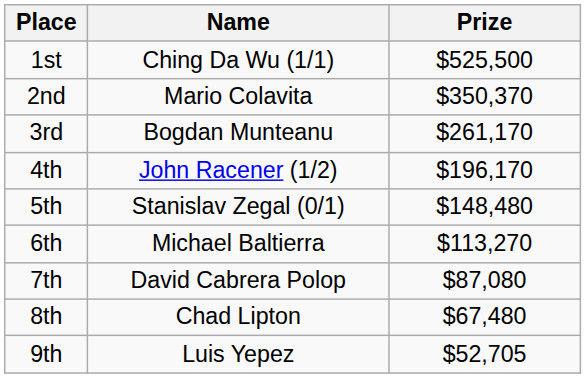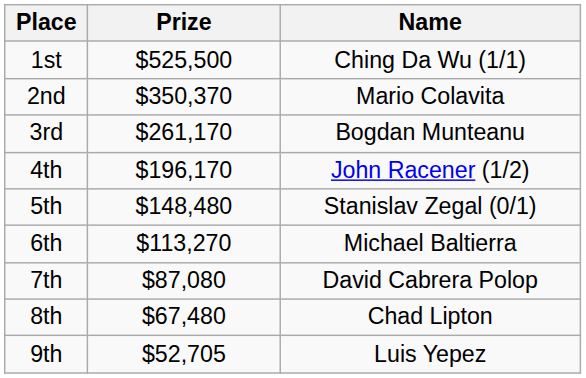 <table class="wikitable">
 <tr>
 <th width="50">Place</th>
+<th width="125">Prize</th>
 <th width="200">Name</th>
-<th width="125">Prize</th>
 </tr>
 <tr>
 <td align=center>1st</td>
+<td align=center>$525,500</td>
 <td align=center> Ching Da Wu (1/1)</td>
-<td align=center>$525,500</td>
 </tr>
 <tr>
 <td align=center>2nd</td>
+<td align=center>$350,370</td>
 <td align=center> Mario Colavita</td>
-<td align=center>$350,370</td>
 </tr>
 <tr>
 <td align=center>3rd</td>
+<td align=center>$261,170</td>
 <td align=center> Bogdan Munteanu</td>
-<td align=center>$261,170</td>
 </tr>
 <tr>
 <td align=center>4th</td>
+<td align=center>$196,170</td>
 <td align=center> <a href='#'>John Racener</a> (1/2)</td>
-<td align=center>$196,170</td>
 </tr>
 <tr>
 <td align=center>5th</td>
+<td align=center>$148,480</td>
 <td align=center> Stanislav Zegal (0/1)</td>
-<td align=center>$148,480</td>
 </tr>
 <tr>
 <td align=center>6th</td>
+<td align=center>$113,270</td>
 <td align=center> Michael Baltierra</td>
-<td align=center>$113,270</td>
 </tr>
 <tr>
 <td align=center>7th</td>
+<td align=center>$87,080</td>
 <td align=center> David Cabrera Polop</td>
-<td align=center>$87,080</td>
 </tr>
 <tr>
 <td align=center>8th</td>
+<td align=center>$67,480</td>
 <td align=center> Chad Lipton</td>
-<td align=center>$67,480</td>
 </tr>
 <tr>
 <td align=center>9th</td>
+<td align=center>$52,705</td>
 <td align=center> Luis Yepez</td>
-<td align=center>$52,705</td>
 </tr>
 </table>
